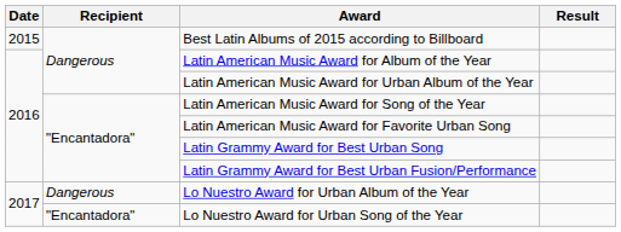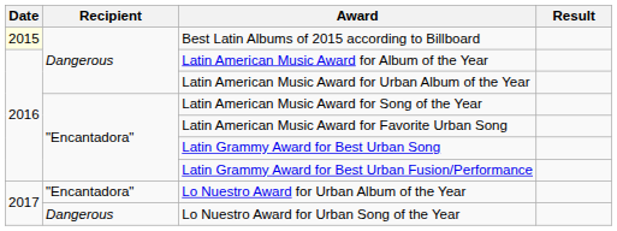 <table class="wikitable">
 <tr>
 <th align="center">Date</th>
 <th align="center" width="150">Recipient</th>
 <th align="center">Award</th>
 <th align="center" width="80">Result</th>
 </tr>
 <tr>
-<td align="center">2015</td>
+<td align="center" style="background: lightyellow;">2015</td>
 <td rowspan="3"><em>Dangerous</em></td>
 <td>Best Latin Albums of 2015 according to Billboard</td>
 <td></td>
 </tr>
 <tr>
 <td align="center" rowspan="6">2016</td>
 <td><a href='#'>Latin American Music Award</a> for Album of the Year</td>
 <td></td>
 </tr>
 <tr>
 <td>Latin American Music Award for Urban Album of the Year</td>
 <td></td>
 </tr>
 <tr>
 <td rowspan="4">"Encantadora"</td>
 <td>Latin American Music Award for Song of the Year</td>
 <td></td>
 </tr>
 <tr>
 <td>Latin American Music Award for Favorite Urban Song</td>
 <td></td>
 </tr>
 <tr>
 <td><a href='#'>Latin Grammy Award for Best Urban Song</a></td>
 <td></td>
 </tr>
 <tr>
 <td><a href='#'>Latin Grammy Award for Best Urban Fusion/Performance</a></td>
 <td></td>
 </tr>
 <tr>
 <td align="center" rowspan="2">2017</td>
-<td><em>Dangerous</em></td>
+<td>"Encantadora"</td>
 <td><a href='#'>Lo Nuestro Award</a> for Urban Album of the Year</td>
 <td></td>
 </tr>
 <tr>
-<td>"Encantadora"</td>
+<td><em>Dangerous</em></td>
 <td>Lo Nuestro Award for Urban Song of the Year</td>
 <td></td>
 </tr>
 </table>
